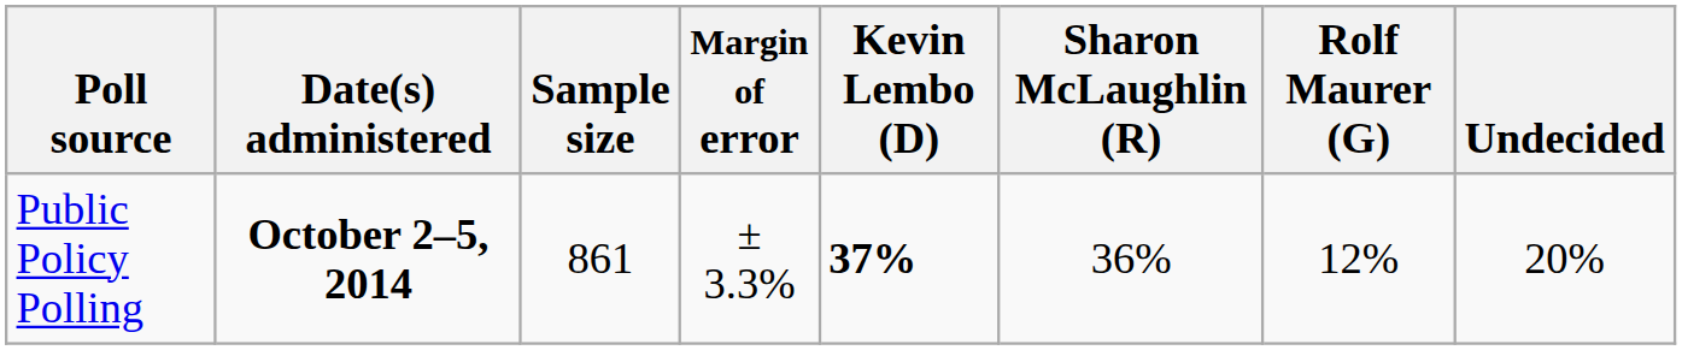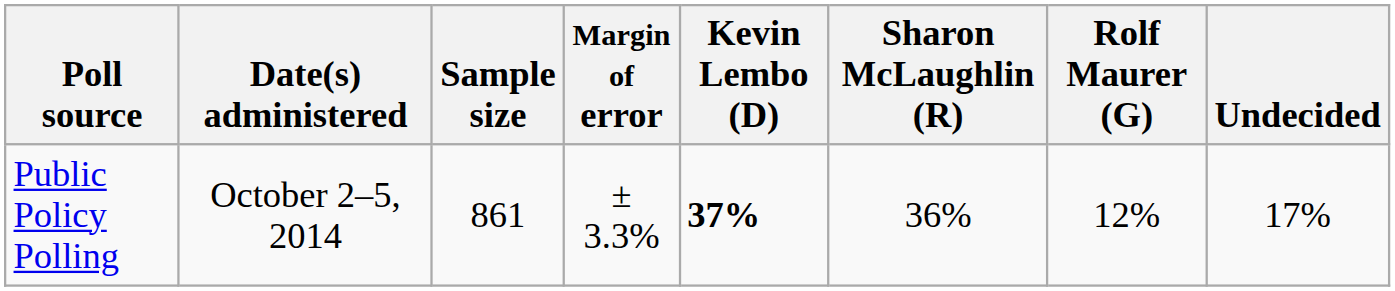 <table class="wikitable">
 <tr valign= bottom>
 <th style="width:160px;">Poll source</th>
 <th style="width:160px;">Date(s)<br>administered</th>
 <th class=small>Sample<br>size</th>
 <th><small>Margin of</small><br>error</th>
 <th style="width:100px;">Kevin<br>Lembo (D)</th>
 <th style="width:105px;">Sharon<br>McLaughlin (R)</th>
 <th style="width:100px;">Rolf<br>Maurer (G)</th>
 <th>Undecided</th>
 </tr>
 <tr>
 <td><a href='#'>Public Policy Polling</a></td>
-<td align=center><strong>October 2–5, 2014</strong></td>
+<td align=center>October 2–5, 2014</td>
 <td align=center>861</td>
 <td align=center>± 3.3%</td>
 <td><strong>37%</strong></td>
 <td align=center>36%</td>
 <td align=center>12%</td>
-<td align=center>20%</td>
+<td align=center>17%</td>
 </tr>
 </table>
